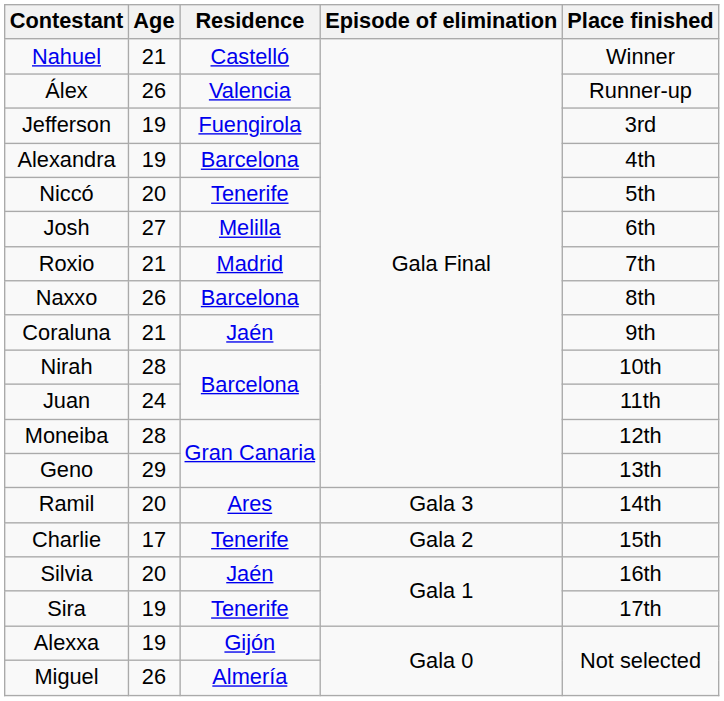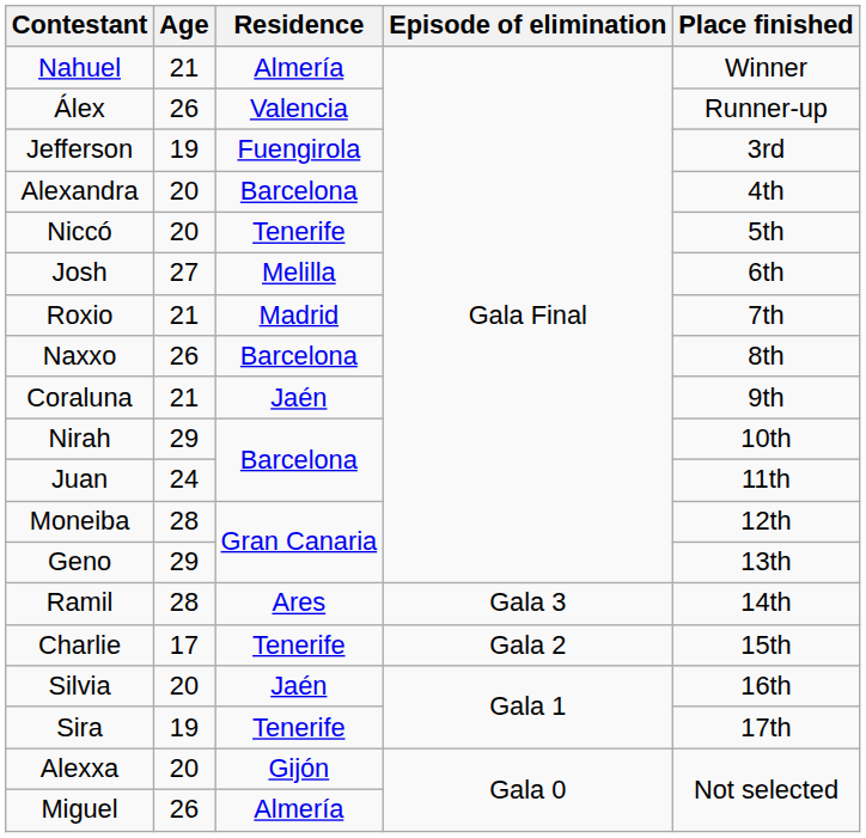 <table class="wikitable" style="text-align:center">
 <tr>
 <th>Contestant</th>
 <th>Age</th>
 <th>Residence</th>
 <th>Episode of elimination</th>
 <th>Place finished</th>
 </tr>
 <tr>
 <td><a href='#'>Nahuel</a></td>
 <td>21</td>
-<td><a href='#'>Castelló</a></td>
+<td><a href='#'>Almería</a></td>
 <td rowspan="13">Gala Final</td>
 <td>Winner</td>
 </tr>
 <tr>
 <td>Álex</td>
 <td>26</td>
 <td><a href='#'>Valencia</a></td>
 <td>Runner-up</td>
 </tr>
 <tr>
 <td>Jefferson</td>
 <td>19</td>
 <td><a href='#'>Fuengirola</a></td>
 <td>3rd</td>
 </tr>
 <tr>
 <td>Alexandra</td>
-<td>19</td>
+<td>20</td>
 <td><a href='#'>Barcelona</a></td>
 <td>4th</td>
 </tr>
 <tr>
 <td>Niccó</td>
 <td>20</td>
 <td><a href='#'>Tenerife</a></td>
 <td>5th</td>
 </tr>
 <tr>
 <td>Josh</td>
 <td>27</td>
 <td><a href='#'>Melilla</a></td>
 <td>6th</td>
 </tr>
 <tr>
 <td>Roxio</td>
 <td>21</td>
 <td><a href='#'>Madrid</a></td>
 <td>7th</td>
 </tr>
 <tr>
 <td>Naxxo</td>
 <td>26</td>
 <td><a href='#'>Barcelona</a></td>
 <td>8th</td>
 </tr>
 <tr>
 <td>Coraluna</td>
 <td>21</td>
 <td><a href='#'>Jaén</a></td>
 <td>9th</td>
 </tr>
 <tr>
 <td>Nirah</td>
-<td>28</td>
+<td>29</td>
 <td rowspan=2><a href='#'>Barcelona</a></td>
 <td>10th</td>
 </tr>
 <tr>
 <td>Juan</td>
 <td>24</td>
 <td>11th</td>
 </tr>
 <tr>
 <td>Moneiba</td>
 <td>28</td>
 <td rowspan=2><a href='#'>Gran Canaria</a></td>
 <td>12th</td>
 </tr>
 <tr>
 <td>Geno</td>
 <td>29</td>
 <td>13th</td>
 </tr>
 <tr>
 <td>Ramil</td>
-<td>20</td>
+<td>28</td>
 <td><a href='#'>Ares</a></td>
 <td>Gala 3</td>
 <td>14th</td>
 </tr>
 <tr>
 <td>Charlie</td>
 <td>17</td>
 <td><a href='#'>Tenerife</a></td>
 <td>Gala 2</td>
 <td>15th</td>
 </tr>
 <tr>
 <td>Silvia</td>
 <td>20</td>
 <td><a href='#'>Jaén</a></td>
 <td rowspan="2">Gala 1</td>
 <td>16th</td>
 </tr>
 <tr>
 <td>Sira</td>
 <td>19</td>
 <td><a href='#'>Tenerife</a></td>
 <td>17th</td>
 </tr>
 <tr>
 <td>Alexxa</td>
-<td>19</td>
+<td>20</td>
 <td><a href='#'>Gijón</a></td>
 <td rowspan=2>Gala 0</td>
 <td rowspan=2>Not selected</td>
 </tr>
 <tr>
 <td>Miguel</td>
 <td>26</td>
 <td><a href='#'>Almería</a></td>
 </tr>
 </table>
